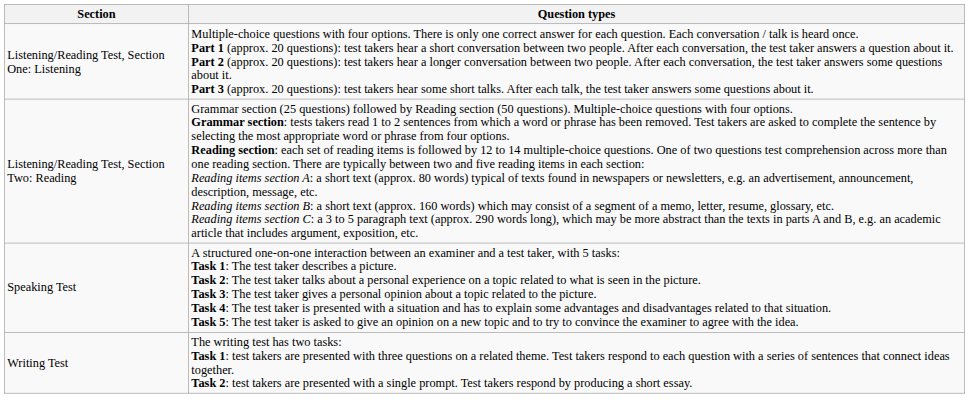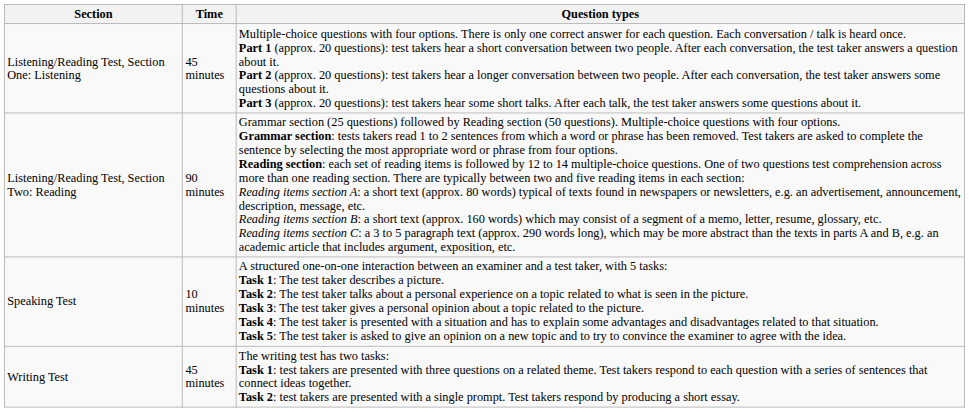 <table class="wikitable">
 <tr>
 <th>Section</th>
+<th>Time</th>
 <th>Question types</th>
 </tr>
 <tr>
 <td>Listening/Reading Test, Section One: Listening</td>
+<td>45 minutes</td>
 <td>Multiple-choice questions with four options. There is only one correct answer for each question. Each conversation / talk is heard once.<br><strong>Part 1</strong> (approx. 20 questions): test takers hear a short conversation between two people. After each conversation, the test taker answers a question about it.<br><strong>Part 2</strong> (approx. 20 questions): test takers hear a longer conversation between two people. After each conversation, the test taker answers some questions about it.<br><strong>Part 3</strong> (approx. 20 questions): test takers hear some short talks. After each talk, the test taker answers some questions about it.</td>
 </tr>
 <tr>
 <td>Listening/Reading Test, Section Two: Reading</td>
+<td>90 minutes</td>
 <td>Grammar section (25 questions) followed by Reading section (50 questions). Multiple-choice questions with four options.<br><strong>Grammar section</strong>: tests takers read 1 to 2 sentences from which a word or phrase has been removed. Test takers are asked to complete the sentence by selecting the most appropriate word or phrase from four options.<br><strong>Reading section</strong>: each set of reading items is followed by 12 to 14 multiple-choice questions. One of two questions test comprehension across more than one reading section. There are typically between two and five reading items in each section:<br><em>Reading items section A</em>: a short text (approx. 80 words) typical of texts found in newspapers or newsletters, e.g. an advertisement, announcement, description, message, etc.<br><em>Reading items section B</em>: a short text (approx. 160 words) which may consist of a segment of a memo, letter, resume, glossary, etc.<br><em>Reading items section C</em>: a 3 to 5 paragraph text (approx. 290 words long), which may be more abstract than the texts in parts A and B, e.g. an academic article that includes argument, exposition, etc.</td>
 </tr>
 <tr>
 <td>Speaking Test</td>
+<td>10 minutes</td>
 <td>A structured one-on-one interaction between an examiner and a test taker, with 5 tasks:<br><strong>Task 1</strong>: The test taker describes a picture.<br><strong>Task 2</strong>: The test taker talks about a personal experience on a topic related to what is seen in the picture.<br><strong>Task 3</strong>: The test taker gives a personal opinion about a topic related to the picture.<br><strong>Task 4</strong>: The test taker is presented with a situation and has to explain some advantages and disadvantages related to that situation.<br><strong>Task 5</strong>: The test taker is asked to give an opinion on a new topic and to try to convince the examiner to agree with the idea.</td>
 </tr>
 <tr>
 <td>Writing Test</td>
+<td>45 minutes</td>
 <td>The writing test has two tasks:<br><strong>Task 1</strong>: test takers are presented with three questions on a related theme. Test takers respond to each question with a series of sentences that connect ideas together.<br><strong>Task 2</strong>: test takers are presented with a single prompt. Test takers respond by producing a short essay.</td>
 </tr>
 </table>
